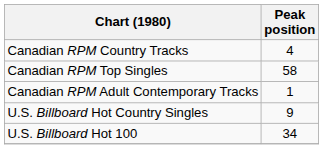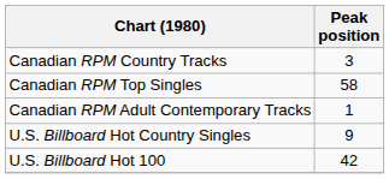 <table class="wikitable sortable">
 <tr>
 <th align="left">Chart (1980)</th>
 <th align="center">Peak<br>position</th>
 </tr>
 <tr>
 <td align="left">Canadian <em>RPM</em> Country Tracks</td>
-<td align="center">4</td>
+<td align="center">3</td>
 </tr>
 <tr>
 <td align="left">Canadian <em>RPM</em> Top Singles</td>
 <td align="center">58</td>
 </tr>
 <tr>
 <td align="left">Canadian <em>RPM</em> Adult Contemporary Tracks</td>
 <td align="center">1</td>
 </tr>
 <tr>
 <td align="left">U.S. <em>Billboard</em> Hot Country Singles</td>
 <td align="center">9</td>
 </tr>
 <tr>
 <td align="left">U.S. <em>Billboard</em> Hot 100</td>
-<td align="center">34</td>
+<td align="center">42</td>
 </tr>
 <tr>
 </tr>
 </table>
